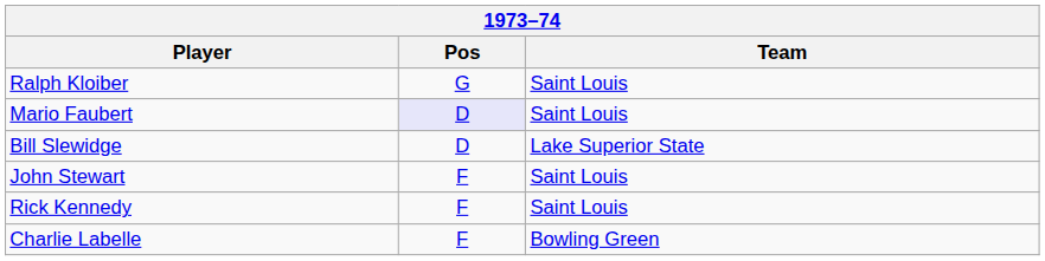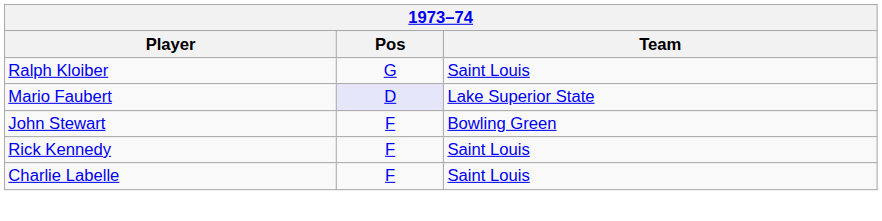 <table class="wikitable" width=95%>
 <tr>
 <th colspan=3><a href='#'>1973–74</a></th>
 </tr>
 <tr>
 <th>Player</th>
 <th>Pos</th>
 <th>Team</th>
 </tr>
 <tr>
 <td><a href='#'>Ralph Kloiber</a></td>
 <td style="text-align:center;"><a href='#'>G</a></td>
 <td><a href='#'>Saint Louis</a></td>
 </tr>
 <tr>
 <td><a href='#'>Mario Faubert</a></td>
 <td style="background: lavender; text-align:center;"><a href='#'>D</a></td>
-<td><a href='#'>Saint Louis</a></td>
-</tr>
-<tr>
-<td><a href='#'>Bill Slewidge</a></td>
-<td style="text-align:center;"><a href='#'>D</a></td>
 <td><a href='#'>Lake Superior State</a></td>
 </tr>
 <tr>
 <td><a href='#'>John Stewart</a></td>
 <td style="text-align:center;"><a href='#'>F</a></td>
-<td><a href='#'>Saint Louis</a></td>
+<td><a href='#'>Bowling Green</a></td>
 </tr>
 <tr>
 <td><a href='#'>Rick Kennedy</a></td>
 <td style="text-align:center;"><a href='#'>F</a></td>
 <td><a href='#'>Saint Louis</a></td>
 </tr>
 <tr>
 <td><a href='#'>Charlie Labelle</a></td>
 <td style="text-align:center;"><a href='#'>F</a></td>
-<td><a href='#'>Bowling Green</a></td>
+<td><a href='#'>Saint Louis</a></td>
 </tr>
 </table>
